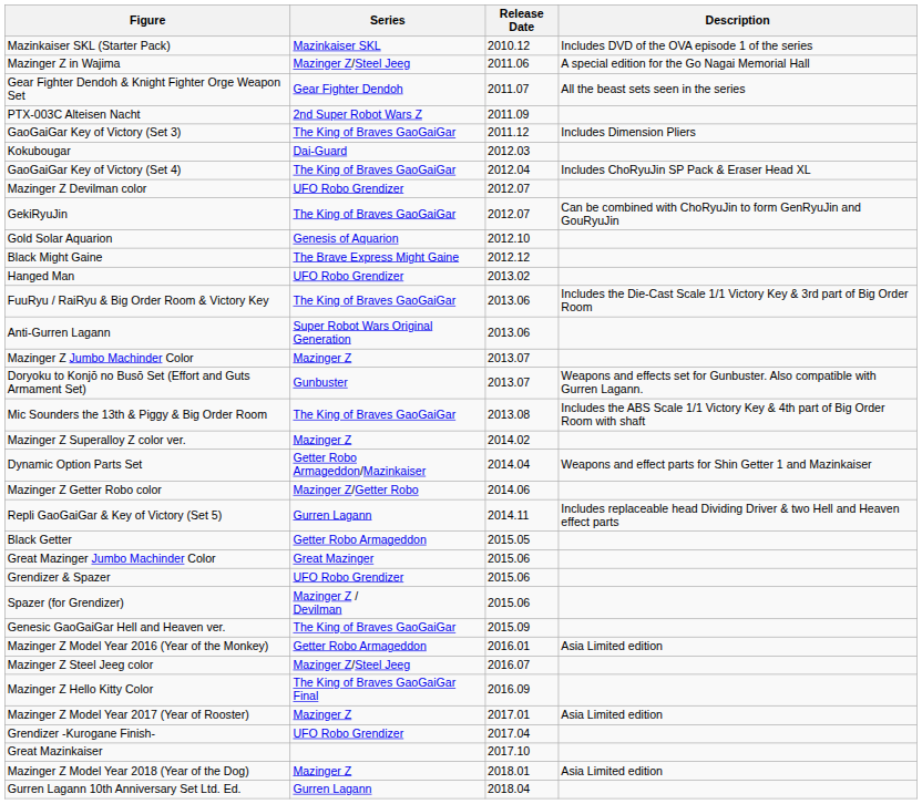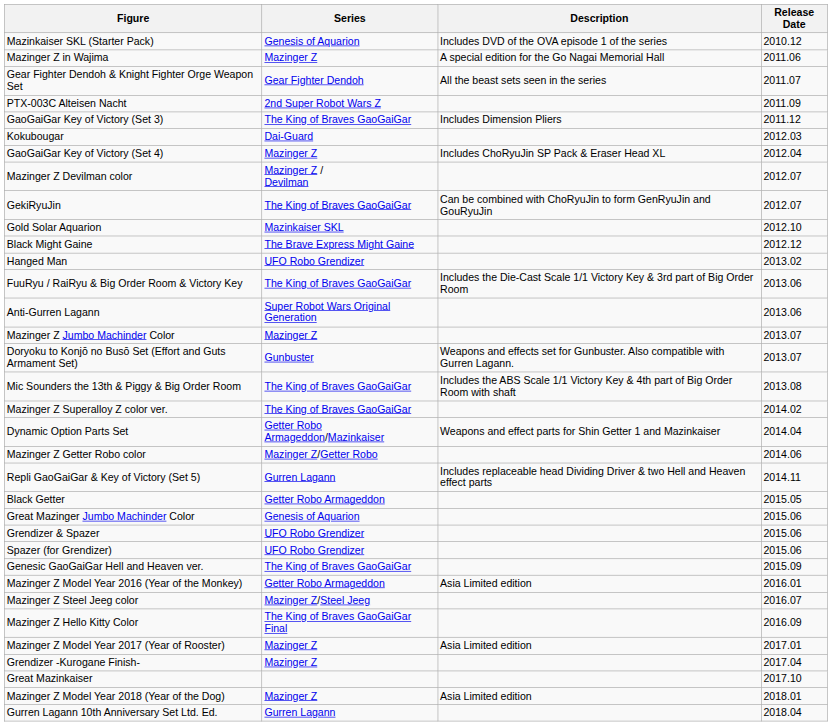 <table class="wikitable sortable">
 <tr>
 <th>Figure</th>
 <th>Series</th>
+<th>Description</th>
 <th>Release Date</th>
-<th>Description</th>
 </tr>
 <tr>
 <td>Mazinkaiser SKL (Starter Pack)</td>
-<td><a href='#'>Mazinkaiser SKL</a></td>
+<td><a href='#'>Genesis of Aquarion</a></td>
+<td>Includes DVD of the OVA episode 1 of the series</td>
 <td>2010.12</td>
-<td>Includes DVD of the OVA episode 1 of the series</td>
 </tr>
 <tr>
 <td>Mazinger Z in Wajima</td>
-<td><a href='#'>Mazinger Z</a>/<a href='#'>Steel Jeeg</a></td>
+<td><a href='#'>Mazinger Z</a></td>
+<td>A special edition for the Go Nagai Memorial Hall</td>
 <td>2011.06</td>
-<td>A special edition for the Go Nagai Memorial Hall</td>
 </tr>
 <tr>
 <td>Gear Fighter Dendoh & Knight Fighter Orge Weapon Set</td>
 <td><a href='#'>Gear Fighter Dendoh</a></td>
+<td>All the beast sets seen in the series</td>
 <td>2011.07</td>
-<td>All the beast sets seen in the series</td>
 </tr>
 <tr>
 <td>PTX-003C Alteisen Nacht</td>
 <td><a href='#'>2nd Super Robot Wars Z</a></td>
+<td></td>
 <td>2011.09</td>
-<td></td>
 </tr>
 <tr>
 <td>GaoGaiGar Key of Victory (Set 3)</td>
 <td><a href='#'>The King of Braves GaoGaiGar</a></td>
+<td>Includes Dimension Pliers</td>
 <td>2011.12</td>
-<td>Includes Dimension Pliers</td>
 </tr>
 <tr>
 <td>Kokubougar</td>
 <td><a href='#'>Dai-Guard</a></td>
+<td></td>
 <td>2012.03</td>
-<td></td>
 </tr>
 <tr>
 <td>GaoGaiGar Key of Victory (Set 4)</td>
-<td><a href='#'>The King of Braves GaoGaiGar</a></td>
+<td><a href='#'>Mazinger Z</a></td>
+<td>Includes ChoRyuJin SP Pack & Eraser Head XL</td>
 <td>2012.04</td>
-<td>Includes ChoRyuJin SP Pack & Eraser Head XL</td>
 </tr>
 <tr>
 <td>Mazinger Z Devilman color</td>
-<td><a href='#'>UFO Robo Grendizer</a></td>
+<td><a href='#'>Mazinger Z</a> / <br><a href='#'>Devilman</a></td>
+<td></td>
 <td>2012.07</td>
-<td></td>
 </tr>
 <tr>
 <td>GekiRyuJin</td>
 <td><a href='#'>The King of Braves GaoGaiGar</a></td>
+<td>Can be combined with ChoRyuJin to form GenRyuJin and GouRyuJin</td>
 <td>2012.07</td>
-<td>Can be combined with ChoRyuJin to form GenRyuJin and GouRyuJin</td>
 </tr>
 <tr>
 <td>Gold Solar Aquarion</td>
-<td><a href='#'>Genesis of Aquarion</a></td>
+<td><a href='#'>Mazinkaiser SKL</a></td>
+<td></td>
 <td>2012.10</td>
-<td></td>
 </tr>
 <tr>
 <td>Black Might Gaine</td>
 <td><a href='#'>The Brave Express Might Gaine</a></td>
+<td></td>
 <td>2012.12</td>
-<td></td>
 </tr>
 <tr>
 <td>Hanged Man</td>
 <td><a href='#'>UFO Robo Grendizer</a></td>
+<td></td>
 <td>2013.02</td>
-<td></td>
 </tr>
 <tr>
 <td>FuuRyu / RaiRyu & Big Order Room & Victory Key</td>
 <td><a href='#'>The King of Braves GaoGaiGar</a></td>
+<td>Includes the Die-Cast Scale 1/1 Victory Key & 3rd part of Big Order Room</td>
 <td>2013.06</td>
-<td>Includes the Die-Cast Scale 1/1 Victory Key & 3rd part of Big Order Room</td>
 </tr>
 <tr>
 <td>Anti-Gurren Lagann</td>
 <td><a href='#'>Super Robot Wars Original Generation</a></td>
+<td></td>
 <td>2013.06</td>
-<td></td>
 </tr>
 <tr>
 <td>Mazinger Z <a href='#'>Jumbo Machinder</a> Color</td>
 <td><a href='#'>Mazinger Z</a></td>
+<td></td>
 <td>2013.07</td>
-<td></td>
 </tr>
 <tr>
 <td>Doryoku to Konjō no Busō Set (Effort and Guts Armament Set)</td>
 <td><a href='#'>Gunbuster</a></td>
+<td>Weapons and effects set for Gunbuster. Also compatible with Gurren Lagann.</td>
 <td>2013.07</td>
-<td>Weapons and effects set for Gunbuster. Also compatible with Gurren Lagann.</td>
 </tr>
 <tr>
 <td>Mic Sounders the 13th & Piggy & Big Order Room</td>
 <td><a href='#'>The King of Braves GaoGaiGar</a></td>
+<td>Includes the ABS Scale 1/1 Victory Key & 4th part of Big Order Room with shaft</td>
 <td>2013.08</td>
-<td>Includes the ABS Scale 1/1 Victory Key & 4th part of Big Order Room with shaft</td>
 </tr>
 <tr>
 <td>Mazinger Z Superalloy Z color ver.</td>
-<td><a href='#'>Mazinger Z</a></td>
+<td><a href='#'>The King of Braves GaoGaiGar</a></td>
+<td></td>
 <td>2014.02</td>
-<td></td>
 </tr>
 <tr>
 <td>Dynamic Option Parts Set</td>
 <td><a href='#'>Getter Robo Armageddon</a>/<a href='#'>Mazinkaiser</a></td>
+<td>Weapons and effect parts for Shin Getter 1 and Mazinkaiser</td>
 <td>2014.04</td>
-<td>Weapons and effect parts for Shin Getter 1 and Mazinkaiser</td>
 </tr>
 <tr>
 <td>Mazinger Z Getter Robo color</td>
 <td><a href='#'>Mazinger Z</a>/<a href='#'>Getter Robo</a></td>
+<td></td>
 <td>2014.06</td>
-<td></td>
 </tr>
 <tr>
 <td>Repli GaoGaiGar & Key of Victory (Set 5)</td>
 <td><a href='#'>Gurren Lagann</a></td>
+<td>Includes replaceable head Dividing Driver & two Hell and Heaven effect parts</td>
 <td>2014.11</td>
-<td>Includes replaceable head Dividing Driver & two Hell and Heaven effect parts</td>
 </tr>
 <tr>
 <td>Black Getter</td>
 <td><a href='#'>Getter Robo Armageddon</a></td>
+<td></td>
 <td>2015.05</td>
-<td></td>
 </tr>
 <tr>
 <td>Great Mazinger <a href='#'>Jumbo Machinder</a> Color</td>
-<td><a href='#'>Great Mazinger</a></td>
+<td><a href='#'>Genesis of Aquarion</a></td>
+<td></td>
 <td>2015.06</td>
-<td></td>
 </tr>
 <tr>
 <td>Grendizer & Spazer</td>
 <td><a href='#'>UFO Robo Grendizer</a></td>
+<td></td>
 <td>2015.06</td>
-<td></td>
 </tr>
 <tr>
 <td>Spazer (for Grendizer)</td>
-<td><a href='#'>Mazinger Z</a> / <br><a href='#'>Devilman</a></td>
+<td><a href='#'>UFO Robo Grendizer</a></td>
+<td></td>
 <td>2015.06</td>
-<td></td>
 </tr>
 <tr>
 <td>Genesic GaoGaiGar Hell and Heaven ver.</td>
 <td><a href='#'>The King of Braves GaoGaiGar</a></td>
+<td></td>
 <td>2015.09</td>
-<td></td>
 </tr>
 <tr>
 <td>Mazinger Z Model Year 2016 (Year of the Monkey)</td>
 <td><a href='#'>Getter Robo Armageddon</a></td>
+<td>Asia Limited edition</td>
 <td>2016.01</td>
-<td>Asia Limited edition</td>
 </tr>
 <tr>
 <td>Mazinger Z Steel Jeeg color</td>
 <td><a href='#'>Mazinger Z</a>/<a href='#'>Steel Jeeg</a></td>
+<td></td>
 <td>2016.07</td>
-<td></td>
 </tr>
 <tr>
 <td>Mazinger Z Hello Kitty Color</td>
 <td><a href='#'>The King of Braves GaoGaiGar Final</a></td>
+<td></td>
 <td>2016.09</td>
-<td></td>
 </tr>
 <tr>
 <td>Mazinger Z Model Year 2017 (Year of Rooster)</td>
 <td><a href='#'>Mazinger Z</a></td>
+<td>Asia Limited edition</td>
 <td>2017.01</td>
-<td>Asia Limited edition</td>
 </tr>
 <tr>
 <td>Grendizer -Kurogane Finish-</td>
-<td><a href='#'>UFO Robo Grendizer</a></td>
+<td><a href='#'>Mazinger Z</a></td>
+<td></td>
 <td>2017.04</td>
-<td></td>
 </tr>
 <tr>
 <td>Great Mazinkaiser</td>
 <td></td>
+<td></td>
 <td>2017.10</td>
-<td></td>
 </tr>
 <tr>
 <td>Mazinger Z Model Year 2018 (Year of the Dog)</td>
 <td><a href='#'>Mazinger Z</a></td>
+<td>Asia Limited edition</td>
 <td>2018.01</td>
-<td>Asia Limited edition</td>
 </tr>
 <tr>
 <td>Gurren Lagann 10th Anniversary Set Ltd. Ed.</td>
 <td><a href='#'>Gurren Lagann</a></td>
+<td></td>
 <td>2018.04</td>
-<td></td>
 </tr>
 </table>
